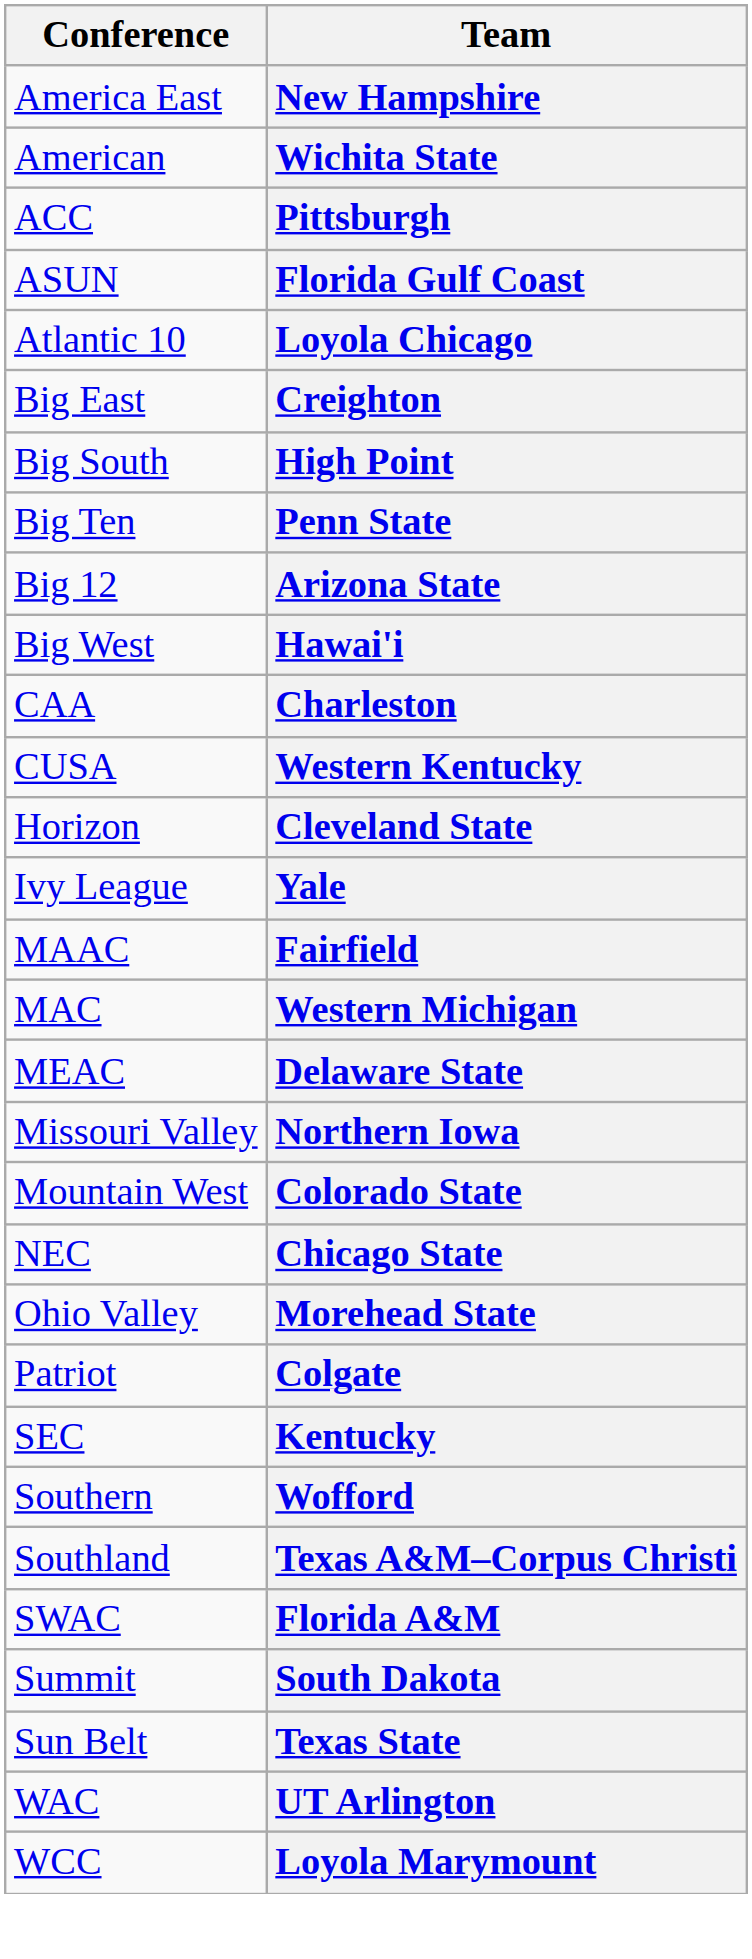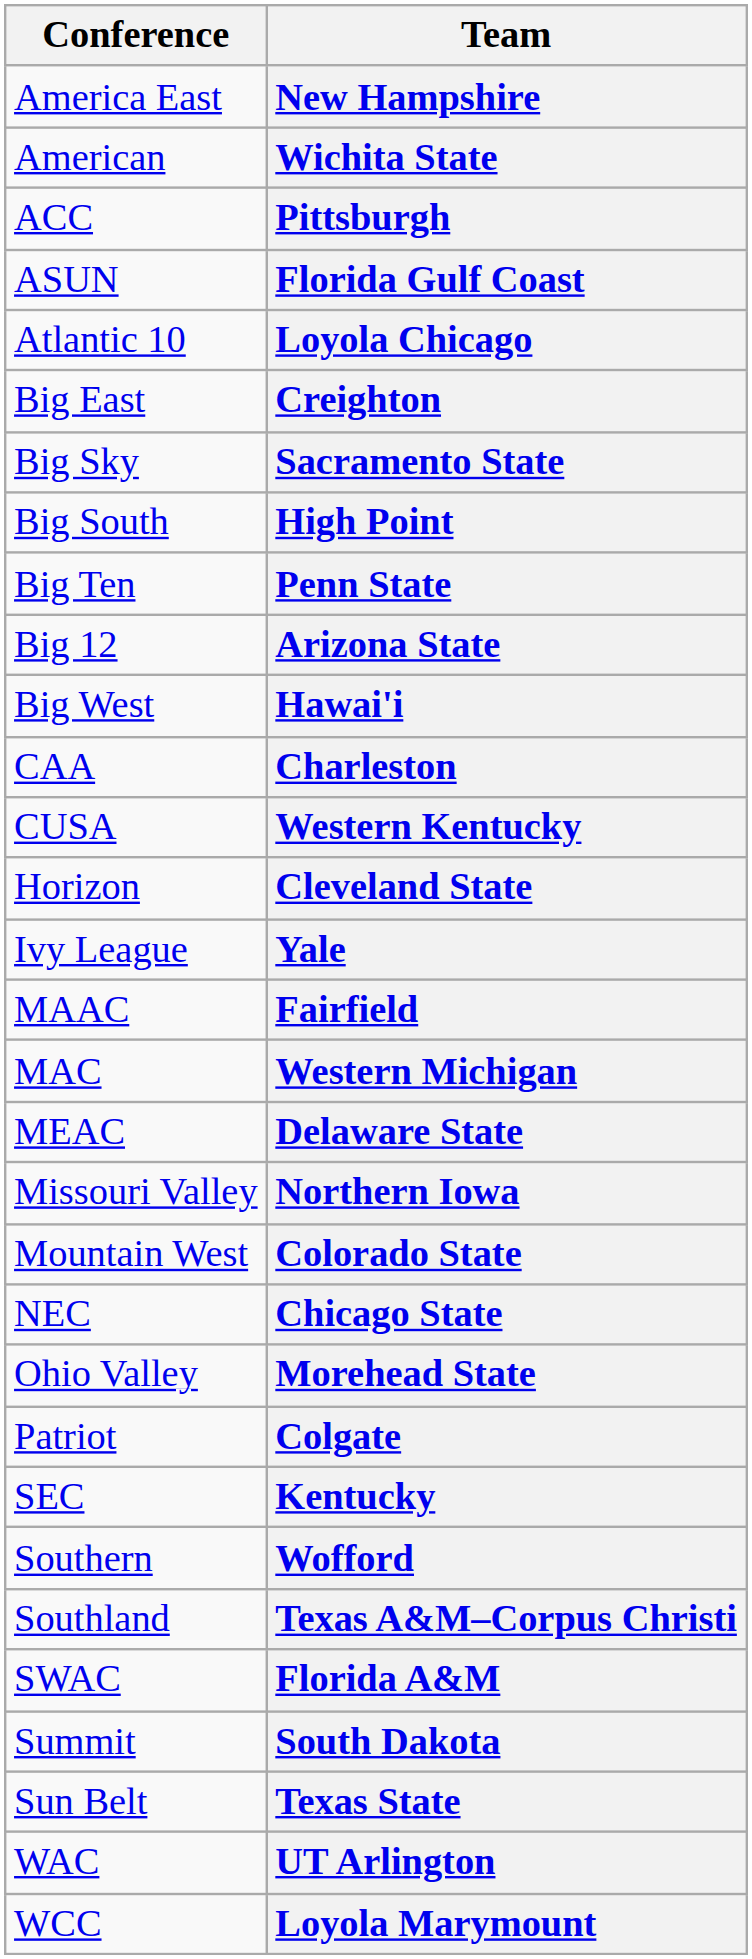 <table class="wikitable sortable plainrowheaders">
 <tr>
 <th scope="col">Conference</th>
 <th scope="col">Team</th>
 </tr>
 <tr>
 <td><a href='#'>America East</a></td>
 <th scope="row" style="text-align:left"><a href='#'>New Hampshire</a></th>
 </tr>
 <tr>
 <td><a href='#'>American</a></td>
 <th scope="row" style="text-align:left"><a href='#'>Wichita State</a></th>
 </tr>
 <tr>
 <td><a href='#'>ACC</a></td>
 <th scope="row" style="text-align:left"><a href='#'>Pittsburgh</a></th>
 </tr>
 <tr>
 <td><a href='#'>ASUN</a></td>
 <th scope="row" style="text-align:left"><a href='#'>Florida Gulf Coast</a></th>
 </tr>
 <tr>
 <td><a href='#'>Atlantic 10</a></td>
 <th scope="row" style="text-align:left"><a href='#'>Loyola Chicago</a></th>
 </tr>
 <tr>
 <td><a href='#'>Big East</a></td>
 <th scope="row" style="text-align:left"><a href='#'>Creighton</a></th>
+</tr>
+<tr>
+<td><a href='#'>Big Sky</a></td>
+<th scope="row" style="text-align:left"><a href='#'>Sacramento State</a></th>
 </tr>
 <tr>
 <td><a href='#'>Big South</a></td>
 <th scope="row" style="text-align:left"><a href='#'>High Point</a></th>
 </tr>
 <tr>
 <td><a href='#'>Big Ten</a></td>
 <th scope="row" style="text-align:left"><a href='#'>Penn State</a></th>
 </tr>
 <tr>
 <td><a href='#'>Big 12</a></td>
 <th scope="row" style="text-align:left"><a href='#'>Arizona State</a></th>
 </tr>
 <tr>
 <td><a href='#'>Big West</a></td>
 <th scope="row" style="text-align:left"><a href='#'>Hawai'i</a></th>
 </tr>
 <tr>
 <td><a href='#'>CAA</a></td>
 <th scope="row" style="text-align:left"><a href='#'>Charleston</a></th>
 </tr>
 <tr>
 <td><a href='#'>CUSA</a></td>
 <th scope="row" style="text-align:left"><a href='#'>Western Kentucky</a></th>
 </tr>
 <tr>
 <td><a href='#'>Horizon</a></td>
 <th scope="row" style="text-align:left"><a href='#'>Cleveland State</a></th>
 </tr>
 <tr>
 <td><a href='#'>Ivy League</a></td>
 <th scope="row" style="text-align:left"><a href='#'>Yale</a></th>
 </tr>
 <tr>
 <td><a href='#'>MAAC</a></td>
 <th scope="row" style="text-align:left"><a href='#'>Fairfield</a></th>
 </tr>
 <tr>
 <td><a href='#'>MAC</a></td>
 <th scope="row" style="text-align:left"><a href='#'>Western Michigan</a></th>
 </tr>
 <tr>
 <td><a href='#'>MEAC</a></td>
 <th scope="row" style="text-align:left"><a href='#'>Delaware State</a></th>
 </tr>
 <tr>
 <td><a href='#'>Missouri Valley</a></td>
 <th scope="row" style="text-align:left"><a href='#'>Northern Iowa</a></th>
 </tr>
 <tr>
 <td><a href='#'>Mountain West</a></td>
 <th scope="row" style="text-align:left"><a href='#'>Colorado State</a></th>
 </tr>
 <tr>
 <td><a href='#'>NEC</a></td>
 <th scope="row" style="text-align:left"><a href='#'>Chicago State</a></th>
 </tr>
 <tr>
 <td><a href='#'>Ohio Valley</a></td>
 <th scope="row" style="text-align:left"><a href='#'>Morehead State</a></th>
 </tr>
 <tr>
 <td><a href='#'>Patriot</a></td>
 <th scope="row" style="text-align:left"><a href='#'>Colgate</a></th>
 </tr>
 <tr>
 <td><a href='#'>SEC</a></td>
 <th scope="row" style="text-align:left"><a href='#'>Kentucky</a></th>
 </tr>
 <tr>
 <td><a href='#'>Southern</a></td>
 <th scope="row" style="text-align:left"><a href='#'>Wofford</a></th>
 </tr>
 <tr>
 <td><a href='#'>Southland</a></td>
 <th scope="row" style="text-align:left"><a href='#'>Texas A&M–Corpus Christi</a></th>
 </tr>
 <tr>
 <td><a href='#'>SWAC</a></td>
 <th scope="row" style="text-align:left"><a href='#'>Florida A&M</a></th>
 </tr>
 <tr>
 <td><a href='#'>Summit</a></td>
 <th scope="row" style="text-align:left"><a href='#'>South Dakota</a></th>
 </tr>
 <tr>
 <td><a href='#'>Sun Belt</a></td>
 <th scope="row" style="text-align:left"><a href='#'>Texas State</a></th>
 </tr>
 <tr>
 <td><a href='#'>WAC</a></td>
 <th scope="row" style="text-align:left"><a href='#'>UT Arlington</a></th>
 </tr>
 <tr>
 <td><a href='#'>WCC</a></td>
 <th scope="row" style="text-align:left"><a href='#'>Loyola Marymount</a></th>
 </tr>
 </table>
